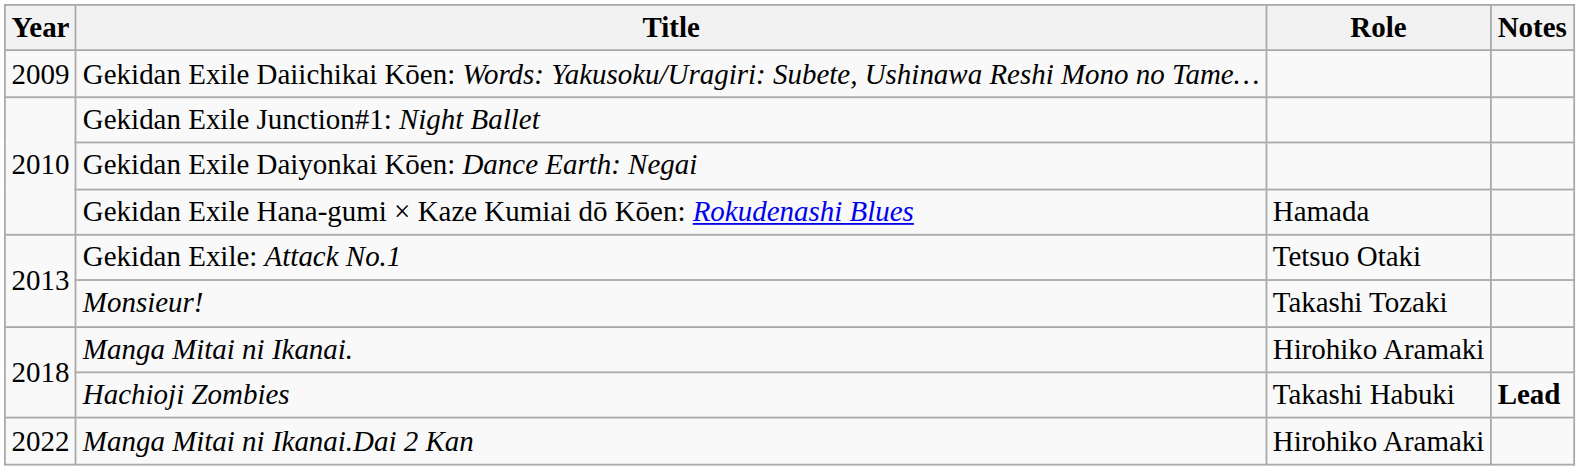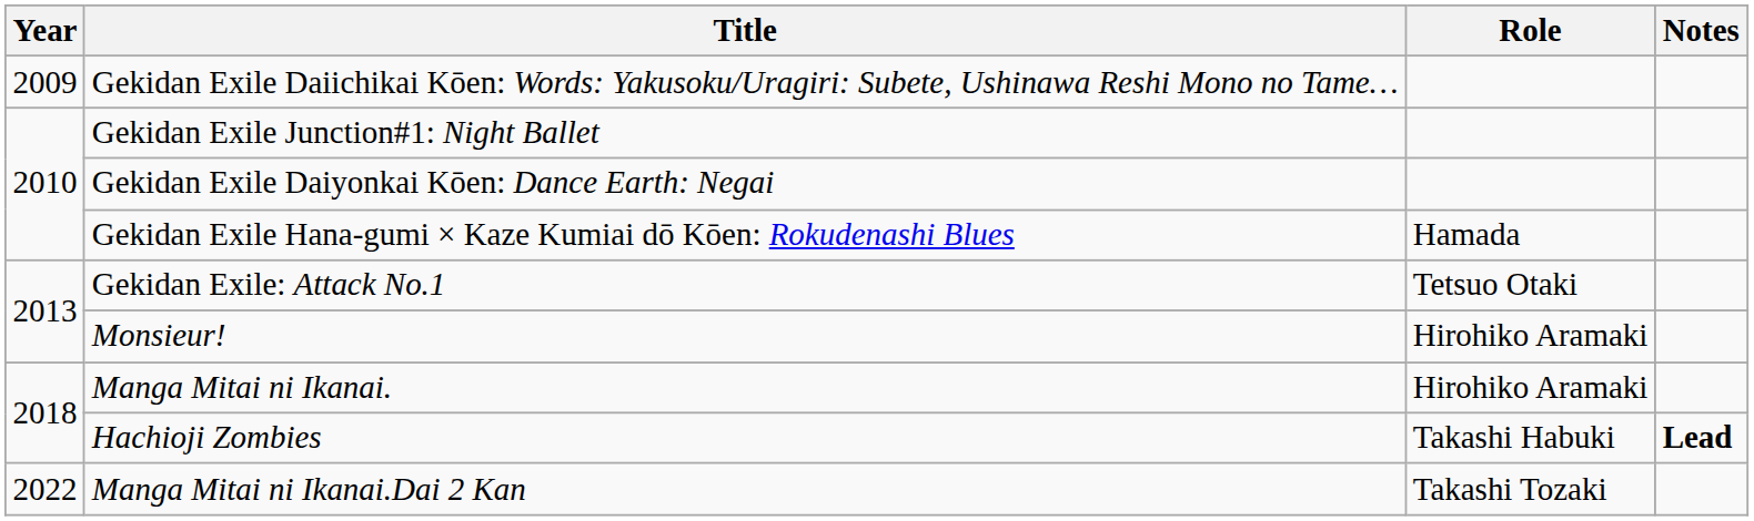 <table class="wikitable">
 <tr>
 <th>Year</th>
 <th>Title</th>
 <th>Role</th>
 <th>Notes</th>
 </tr>
 <tr>
 <td>2009</td>
 <td>Gekidan Exile Daiichikai Kōen: <em>Words: Yakusoku/Uragiri: Subete, Ushinawa Reshi Mono no Tame…</em></td>
 <td></td>
 <td></td>
 </tr>
 <tr>
 <td rowspan="3">2010</td>
 <td>Gekidan Exile Junction#1: <em>Night Ballet</em></td>
 <td></td>
 <td></td>
 </tr>
 <tr>
 <td>Gekidan Exile Daiyonkai Kōen: <em>Dance Earth: Negai</em></td>
 <td></td>
 <td></td>
 </tr>
 <tr>
 <td>Gekidan Exile Hana-gumi × Kaze Kumiai dō Kōen: <em><a href='#'>Rokudenashi Blues</a></em></td>
 <td>Hamada</td>
 <td></td>
 </tr>
 <tr>
 <td rowspan="2">2013</td>
 <td>Gekidan Exile: <em>Attack No.1</em></td>
 <td>Tetsuo Otaki</td>
 <td></td>
 </tr>
 <tr>
 <td><em>Monsieur!</em></td>
-<td>Takashi Tozaki</td>
+<td>Hirohiko Aramaki</td>
 <td></td>
 </tr>
 <tr>
 <td rowspan="2">2018</td>
 <td><em>Manga Mitai ni Ikanai.</em></td>
 <td>Hirohiko Aramaki</td>
 <td></td>
 </tr>
 <tr>
 <td><em>Hachioji Zombies</em></td>
 <td>Takashi Habuki</td>
 <td><strong>Lead</strong></td>
 </tr>
 <tr>
 <td>2022</td>
 <td><em>Manga Mitai ni Ikanai.Dai 2 Kan</em></td>
-<td>Hirohiko Aramaki</td>
+<td>Takashi Tozaki</td>
 <td></td>
 </tr>
 </table>
